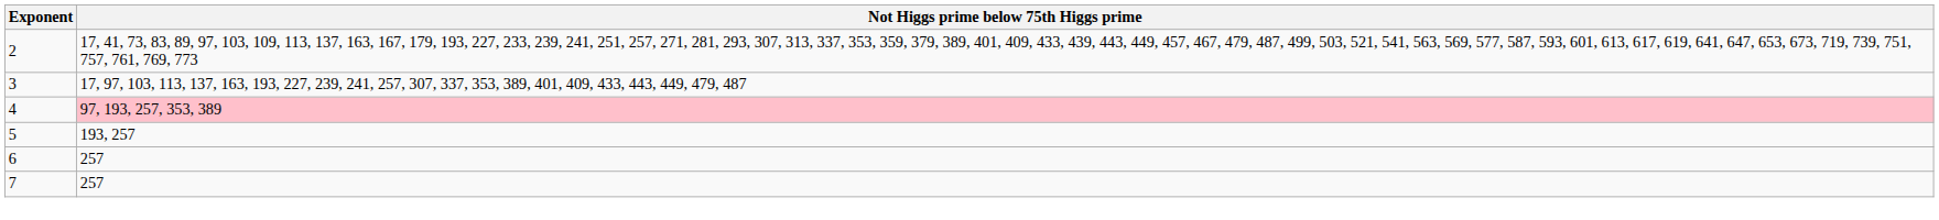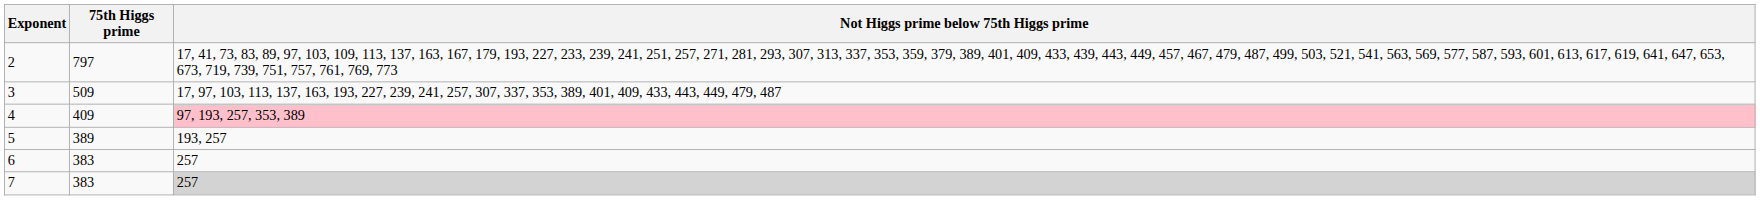 <table class="wikitable">
 <tr>
 <th>Exponent</th>
+<th>75th Higgs prime</th>
 <th>Not Higgs prime below 75th Higgs prime</th>
 </tr>
 <tr>
 <td>2</td>
+<td>797</td>
 <td>17, 41, 73, 83, 89, 97, 103, 109, 113, 137, 163, 167, 179, 193, 227, 233, 239, 241, 251, 257, 271, 281, 293, 307, 313, 337, 353, 359, 379, 389, 401, 409, 433, 439, 443, 449, 457, 467, 479, 487, 499, 503, 521, 541, 563, 569, 577, 587, 593, 601, 613, 617, 619, 641, 647, 653, 673, 719, 739, 751, 757, 761, 769, 773</td>
 </tr>
 <tr>
 <td>3</td>
+<td>509</td>
 <td>17, 97, 103, 113, 137, 163, 193, 227, 239, 241, 257, 307, 337, 353, 389, 401, 409, 433, 443, 449, 479, 487</td>
 </tr>
 <tr>
 <td>4</td>
+<td>409</td>
 <td style="background: pink;">97, 193, 257, 353, 389</td>
 </tr>
 <tr>
 <td>5</td>
+<td>389</td>
 <td>193, 257</td>
 </tr>
 <tr>
 <td>6</td>
+<td>383</td>
 <td>257</td>
 </tr>
 <tr>
 <td>7</td>
-<td>257</td>
+<td>383</td>
+<td style="background: lightgrey;">257</td>
 </tr>
 </table>
